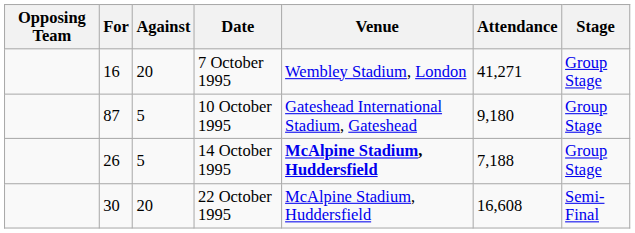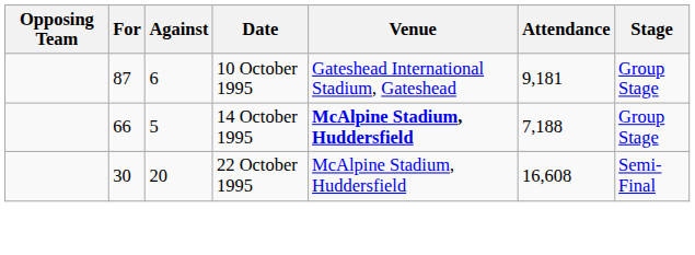 <table class="wikitable">
 <tr>
 <th>Opposing Team</th>
 <th>For</th>
 <th>Against</th>
 <th>Date</th>
 <th>Venue</th>
 <th>Attendance</th>
 <th>Stage</th>
 </tr>
 <tr>
 <td></td>
-<td>16</td>
-<td>20</td>
-<td>7 October 1995</td>
-<td><a href='#'>Wembley Stadium</a>, <a href='#'>London</a></td>
-<td>41,271</td>
+<td>87</td>
+<td>6</td>
+<td>10 October 1995</td>
+<td><a href='#'>Gateshead International Stadium</a>, <a href='#'>Gateshead</a></td>
+<td>9,181</td>
 <td><a href='#'>Group Stage</a></td>
 </tr>
 <tr>
 <td></td>
-<td>87</td>
-<td>5</td>
-<td>10 October 1995</td>
-<td><a href='#'>Gateshead International Stadium</a>, <a href='#'>Gateshead</a></td>
-<td>9,180</td>
-<td><a href='#'>Group Stage</a></td>
-</tr>
-<tr>
-<td></td>
-<td>26</td>
+<td>66</td>
 <td>5</td>
 <td>14 October 1995</td>
 <td><strong><a href='#'>McAlpine Stadium</a>, <a href='#'>Huddersfield</a></strong></td>
 <td>7,188</td>
 <td><a href='#'>Group Stage</a></td>
 </tr>
 <tr>
 <td></td>
 <td>30</td>
 <td>20</td>
 <td>22 October 1995</td>
 <td><a href='#'>McAlpine Stadium</a>, <a href='#'>Huddersfield</a></td>
 <td>16,608</td>
 <td><a href='#'>Semi-Final</a></td>
 </tr>
 </table>
